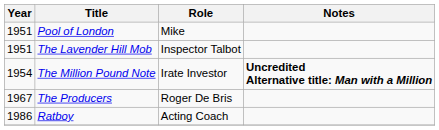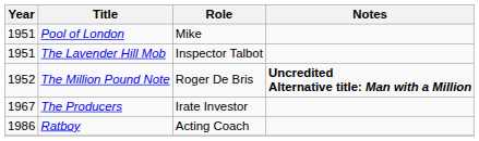 <table class="wikitable sortable">
 <tr>
 <th>Year</th>
 <th>Title</th>
 <th>Role</th>
 <th class="unsortable">Notes</th>
 </tr>
 <tr>
 <td>1951</td>
 <td><em><a href='#'>Pool of London</a></em></td>
 <td>Mike</td>
 <td></td>
 </tr>
 <tr>
 <td>1951</td>
 <td><em><a href='#'>The Lavender Hill Mob</a></em></td>
 <td>Inspector Talbot</td>
 <td></td>
 </tr>
 <tr>
-<td>1954</td>
+<td>1952</td>
 <td><em><a href='#'>The Million Pound Note</a></em></td>
-<td>Irate Investor</td>
+<td>Roger De Bris</td>
 <td><strong>Uncredited<br>Alternative title: <em>Man with a Million</em></strong></td>
 </tr>
 <tr>
 <td>1967</td>
 <td><em><a href='#'>The Producers</a></em></td>
-<td>Roger De Bris</td>
+<td>Irate Investor</td>
 <td></td>
 </tr>
 <tr>
 <td>1986</td>
 <td><em><a href='#'>Ratboy</a></em></td>
 <td>Acting Coach</td>
 <td></td>
 </tr>
 <tr>
 </tr>
 </table>
